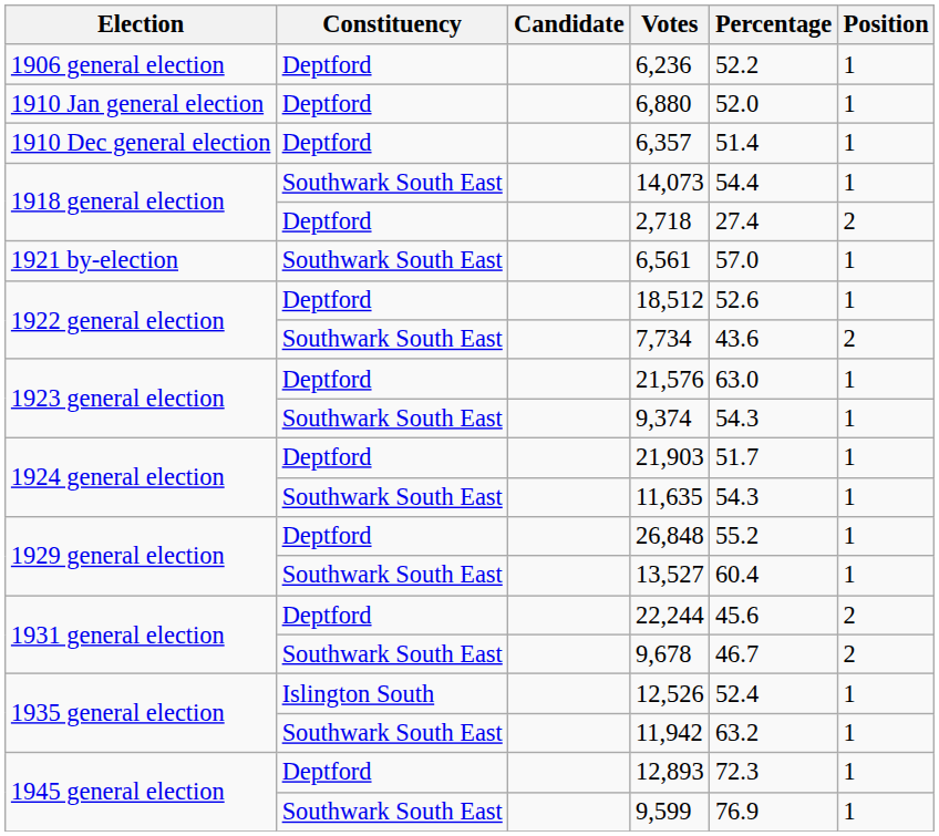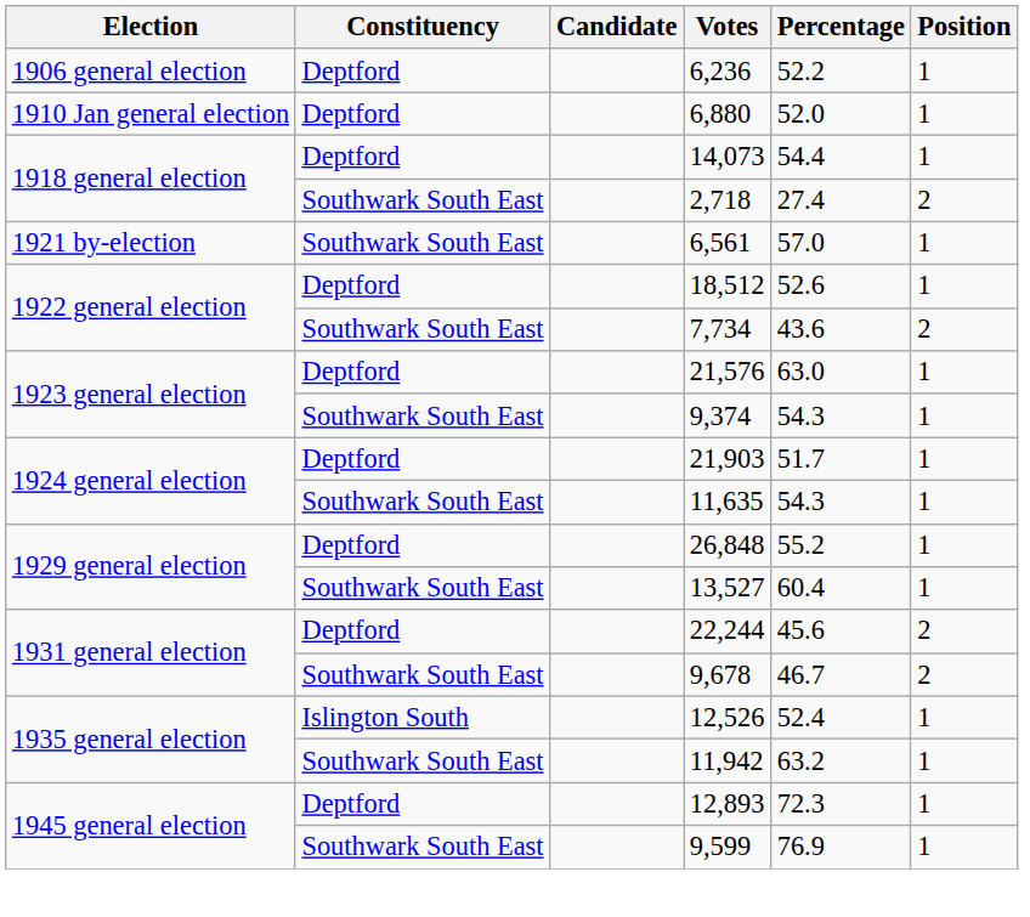 <table class="wikitable sortable">
 <tr>
 <th>Election</th>
 <th>Constituency</th>
 <th>Candidate</th>
 <th>Votes</th>
 <th>Percentage</th>
 <th>Position</th>
 </tr>
 <tr>
 <td><a href='#'>1906 general election</a></td>
 <td><a href='#'>Deptford</a></td>
 <td></td>
 <td>6,236</td>
 <td>52.2</td>
 <td>1</td>
 </tr>
 <tr>
 <td><a href='#'>1910 Jan general election</a></td>
 <td><a href='#'>Deptford</a></td>
 <td></td>
 <td>6,880</td>
 <td>52.0</td>
 <td>1</td>
 </tr>
 <tr>
-<td><a href='#'>1910 Dec general election</a></td>
+<td rowspan=2><a href='#'>1918 general election</a></td>
 <td><a href='#'>Deptford</a></td>
-<td></td>
-<td>6,357</td>
-<td>51.4</td>
-<td>1</td>
-</tr>
-<tr>
-<td rowspan=2><a href='#'>1918 general election</a></td>
-<td><a href='#'>Southwark South East</a></td>
 <td></td>
 <td>14,073</td>
 <td>54.4</td>
 <td>1</td>
 </tr>
 <tr>
-<td><a href='#'>Deptford</a></td>
+<td><a href='#'>Southwark South East</a></td>
 <td></td>
 <td>2,718</td>
 <td>27.4</td>
 <td>2</td>
 </tr>
 <tr>
 <td><a href='#'>1921 by-election</a></td>
 <td><a href='#'>Southwark South East</a></td>
 <td></td>
 <td>6,561</td>
 <td>57.0</td>
 <td>1</td>
 </tr>
 <tr>
 <td rowspan=2><a href='#'>1922 general election</a></td>
 <td><a href='#'>Deptford</a></td>
 <td></td>
 <td>18,512</td>
 <td>52.6</td>
 <td>1</td>
 </tr>
 <tr>
 <td><a href='#'>Southwark South East</a></td>
 <td></td>
 <td>7,734</td>
 <td>43.6</td>
 <td>2</td>
 </tr>
 <tr>
 <td rowspan=2><a href='#'>1923 general election</a></td>
 <td><a href='#'>Deptford</a></td>
 <td></td>
 <td>21,576</td>
 <td>63.0</td>
 <td>1</td>
 </tr>
 <tr>
 <td><a href='#'>Southwark South East</a></td>
 <td></td>
 <td>9,374</td>
 <td>54.3</td>
 <td>1</td>
 </tr>
 <tr>
 <td rowspan=2><a href='#'>1924 general election</a></td>
 <td><a href='#'>Deptford</a></td>
 <td></td>
 <td>21,903</td>
 <td>51.7</td>
 <td>1</td>
 </tr>
 <tr>
 <td><a href='#'>Southwark South East</a></td>
 <td></td>
 <td>11,635</td>
 <td>54.3</td>
 <td>1</td>
 </tr>
 <tr>
 <td rowspan=2><a href='#'>1929 general election</a></td>
 <td><a href='#'>Deptford</a></td>
 <td></td>
 <td>26,848</td>
 <td>55.2</td>
 <td>1</td>
 </tr>
 <tr>
 <td><a href='#'>Southwark South East</a></td>
 <td></td>
 <td>13,527</td>
 <td>60.4</td>
 <td>1</td>
 </tr>
 <tr>
 <td rowspan=2><a href='#'>1931 general election</a></td>
 <td><a href='#'>Deptford</a></td>
 <td></td>
 <td>22,244</td>
 <td>45.6</td>
 <td>2</td>
 </tr>
 <tr>
 <td><a href='#'>Southwark South East</a></td>
 <td></td>
 <td>9,678</td>
 <td>46.7</td>
 <td>2</td>
 </tr>
 <tr>
 <td rowspan=2><a href='#'>1935 general election</a></td>
 <td><a href='#'>Islington South</a></td>
 <td></td>
 <td>12,526</td>
 <td>52.4</td>
 <td>1</td>
 </tr>
 <tr>
 <td><a href='#'>Southwark South East</a></td>
 <td></td>
 <td>11,942</td>
 <td>63.2</td>
 <td>1</td>
 </tr>
 <tr>
 <td rowspan=2><a href='#'>1945 general election</a></td>
 <td><a href='#'>Deptford</a></td>
 <td></td>
 <td>12,893</td>
 <td>72.3</td>
 <td>1</td>
 </tr>
 <tr>
 <td><a href='#'>Southwark South East</a></td>
 <td></td>
 <td>9,599</td>
 <td>76.9</td>
 <td>1</td>
 </tr>
 </table>
